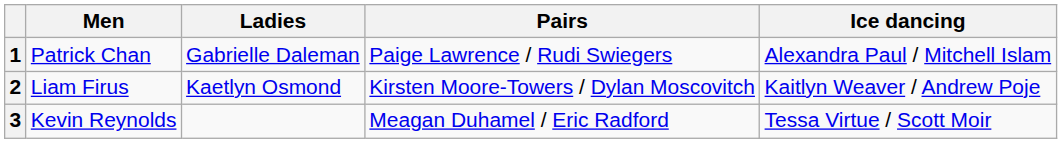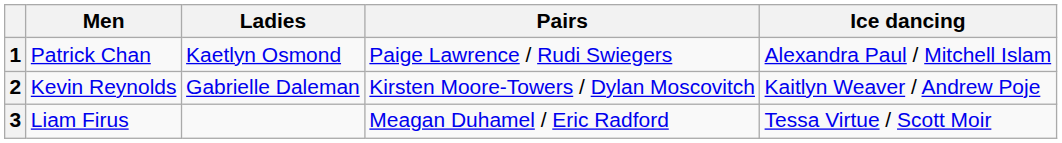 <table class="wikitable">
 <tr>
 <th></th>
 <th>Men</th>
 <th>Ladies</th>
 <th>Pairs</th>
 <th>Ice dancing</th>
 </tr>
 <tr>
 <th>1</th>
 <td><a href='#'>Patrick Chan</a></td>
-<td><a href='#'>Gabrielle Daleman</a></td>
+<td><a href='#'>Kaetlyn Osmond</a></td>
 <td><a href='#'>Paige Lawrence</a> / <a href='#'>Rudi Swiegers</a></td>
 <td><a href='#'>Alexandra Paul</a> / <a href='#'>Mitchell Islam</a></td>
 </tr>
 <tr>
 <th>2</th>
-<td><a href='#'>Liam Firus</a></td>
-<td><a href='#'>Kaetlyn Osmond</a></td>
+<td><a href='#'>Kevin Reynolds</a></td>
+<td><a href='#'>Gabrielle Daleman</a></td>
 <td><a href='#'>Kirsten Moore-Towers</a> / <a href='#'>Dylan Moscovitch</a></td>
 <td><a href='#'>Kaitlyn Weaver</a> / <a href='#'>Andrew Poje</a></td>
 </tr>
 <tr>
 <th>3</th>
-<td><a href='#'>Kevin Reynolds</a></td>
+<td><a href='#'>Liam Firus</a></td>
 <td></td>
 <td><a href='#'>Meagan Duhamel</a> / <a href='#'>Eric Radford</a></td>
 <td><a href='#'>Tessa Virtue</a> / <a href='#'>Scott Moir</a></td>
 </tr>
 </table>
